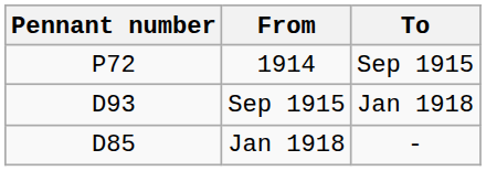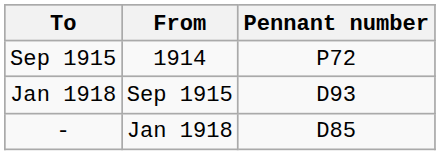 <table class="wikitable" style="text-align:center">
 <tr>
+<th>To</th>
+<th>From</th>
 <th>Pennant number</th>
-<th>From</th>
-<th>To</th>
 </tr>
 <tr>
+<td>Sep 1915</td>
+<td>1914</td>
 <td>P72</td>
-<td>1914</td>
-<td>Sep 1915</td>
 </tr>
 <tr>
+<td>Jan 1918</td>
+<td>Sep 1915</td>
 <td>D93</td>
-<td>Sep 1915</td>
-<td>Jan 1918</td>
 </tr>
 <tr>
+<td>-</td>
+<td>Jan 1918</td>
 <td>D85</td>
-<td>Jan 1918</td>
-<td>-</td>
 </tr>
 </table>
